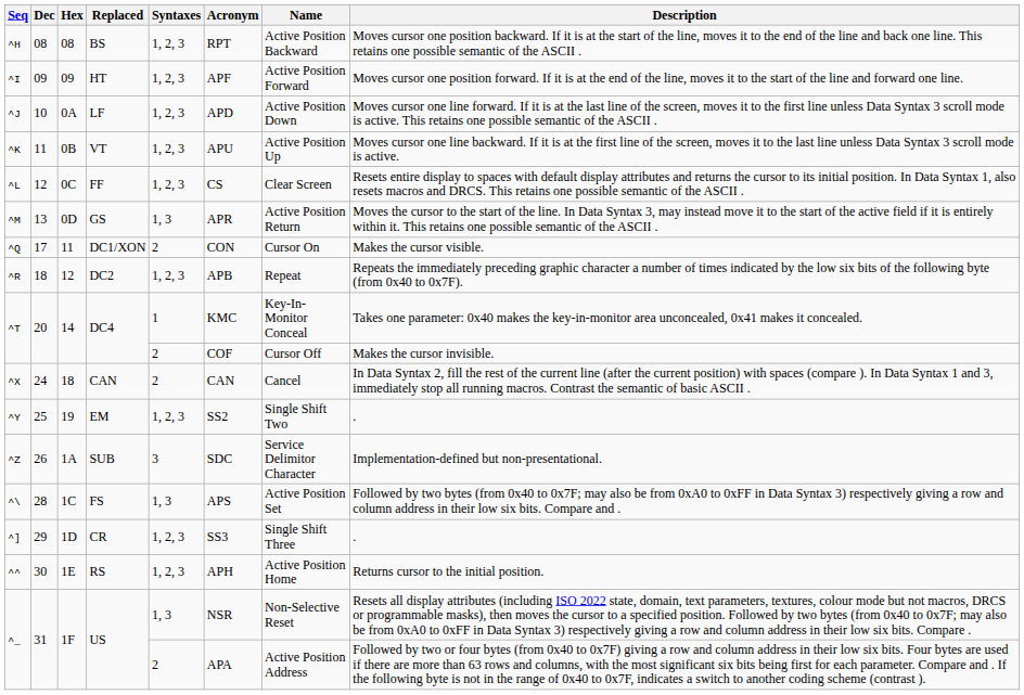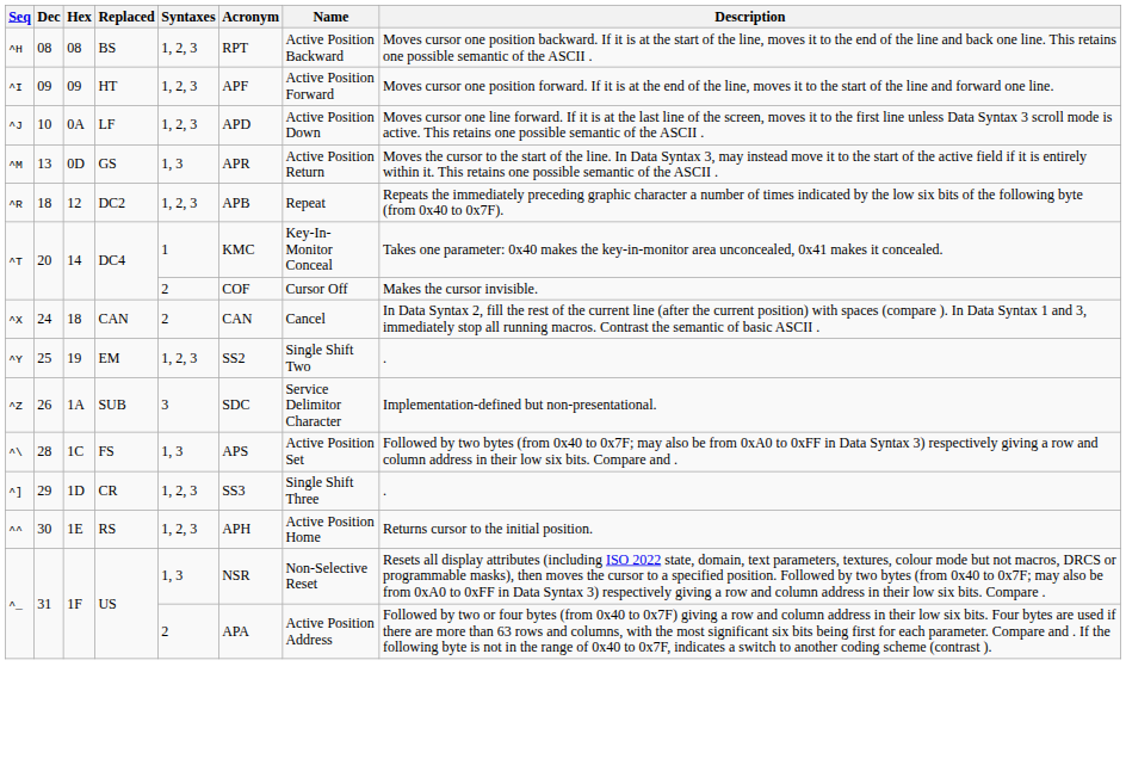 <table class="wikitable">
 <tr>
 <th><a href='#'>Seq</a></th>
 <th title="Decimal">Dec</th>
 <th title="Hexadecimal">Hex</th>
 <th title="ASCII control code replaced">Replaced</th>
 <th title="In data syntaxes">Syntaxes</th>
 <th title="Acronym">Acronym</th>
 <th title="Character name">Name</th>
 <th>Description</th>
 </tr>
 <tr id="APB">
 <td><code>^H</code></td>
 <td>08</td>
 <td>08</td>
 <td>BS</td>
 <td>1, 2, 3</td>
 <td>RPT</td>
 <td>Active Position Backward</td>
 <td>Moves cursor one position backward. If it is at the start of the line, moves it to the end of the line and back one line. This retains one possible semantic of the ASCII .</td>
 </tr>
 <tr id="APF">
 <td><code>^I</code></td>
 <td>09</td>
 <td>09</td>
 <td>HT</td>
 <td>1, 2, 3</td>
 <td>APF</td>
 <td>Active Position Forward</td>
 <td>Moves cursor one position forward. If it is at the end of the line, moves it to the start of the line and forward one line.</td>
 </tr>
 <tr id="APD">
 <td><code>^J</code></td>
 <td>10</td>
 <td>0A</td>
 <td>LF</td>
 <td>1, 2, 3</td>
 <td>APD</td>
 <td>Active Position Down</td>
 <td>Moves cursor one line forward. If it is at the last line of the screen, moves it to the first line unless Data Syntax 3 scroll mode is active. This retains one possible semantic of the ASCII .</td>
 </tr>
-<tr id="APU">
-<td><code>^K</code></td>
-<td>11</td>
-<td>0B</td>
-<td>VT</td>
-<td>1, 2, 3</td>
-<td>APU</td>
-<td>Active Position Up</td>
-<td>Moves cursor one line backward. If it is at the first line of the screen, moves it to the last line unless Data Syntax 3 scroll mode is active.</td>
-</tr>
-<tr id="CS">
-<td><code>^L</code></td>
-<td>12</td>
-<td>0C</td>
-<td>FF</td>
-<td>1, 2, 3</td>
-<td>CS</td>
-<td>Clear Screen</td>
-<td>Resets entire display to spaces with default display attributes and returns the cursor to its initial position. In Data Syntax 1, also resets macros and DRCS. This retains one possible semantic of the ASCII .</td>
-</tr>
 <tr id="APR">
 <td><code>^M</code></td>
 <td>13</td>
 <td>0D</td>
 <td>GS</td>
 <td>1, 3</td>
 <td>APR</td>
 <td>Active Position Return</td>
 <td>Moves the cursor to the start of the line. In Data Syntax 3, may instead move it to the start of the active field if it is entirely within it. This retains one possible semantic of the ASCII .</td>
-</tr>
-<tr id="DS2CON">
-<td><code>^Q</code></td>
-<td>17</td>
-<td>11</td>
-<td>DC1/XON</td>
-<td>2</td>
-<td>CON</td>
-<td>Cursor On</td>
-<td>Makes the cursor visible.</td>
 </tr>
 <tr id="RPT">
 <td><code>^R</code></td>
 <td>18</td>
 <td>12</td>
 <td>DC2</td>
 <td>1, 2, 3</td>
 <td>APB</td>
 <td>Repeat</td>
 <td>Repeats the immediately preceding graphic character a number of times indicated by the low six bits of the following byte (from 0x40 to 0x7F).</td>
 </tr>
 <tr id="KMC">
 <td rowspan="2"><code>^T</code></td>
 <td rowspan="2">20</td>
 <td rowspan="2">14</td>
 <td rowspan="2">DC4</td>
 <td>1</td>
 <td>KMC</td>
 <td>Key-In-Monitor Conceal</td>
 <td>Takes one parameter: 0x40 makes the key-in-monitor area unconcealed, 0x41 makes it concealed.</td>
 </tr>
 <tr id="DS2COF">
 <td>2</td>
 <td>COF</td>
 <td>Cursor Off</td>
 <td>Makes the cursor invisible.</td>
 </tr>
 <tr id="CAN">
 <td><code>^X</code></td>
 <td>24</td>
 <td>18</td>
 <td>CAN</td>
 <td>2</td>
 <td>CAN</td>
 <td>Cancel</td>
 <td>In Data Syntax 2, fill the rest of the current line (after the current position) with spaces (compare ). In Data Syntax 1 and 3, immediately stop all running macros. Contrast the semantic of basic ASCII .</td>
 </tr>
 <tr id="SS2">
 <td><code>^Y</code></td>
 <td>25</td>
 <td>19</td>
 <td>EM</td>
 <td>1, 2, 3</td>
 <td>SS2</td>
 <td>Single Shift Two</td>
 <td>.</td>
 </tr>
 <tr id="SDC">
 <td><code>^Z</code></td>
 <td>26</td>
 <td>1A</td>
 <td>SUB</td>
 <td>3</td>
 <td>SDC</td>
 <td>Service Delimitor Character</td>
 <td>Implementation-defined but non-presentational.</td>
 </tr>
 <tr id="APS">
 <td><code>^\</code></td>
 <td>28</td>
 <td>1C</td>
 <td>FS</td>
 <td>1, 3</td>
 <td>APS</td>
 <td>Active Position Set</td>
 <td>Followed by two bytes (from 0x40 to 0x7F; may also be from 0xA0 to 0xFF in Data Syntax 3) respectively giving a row and column address in their low six bits. Compare  and .</td>
 </tr>
 <tr id="SS3">
 <td><code>^]</code></td>
 <td>29</td>
 <td>1D</td>
 <td>CR</td>
 <td>1, 2, 3</td>
 <td>SS3</td>
 <td>Single Shift Three</td>
 <td>.</td>
 </tr>
 <tr id="APH">
 <td><code>^^</code></td>
 <td>30</td>
 <td>1E</td>
 <td>RS</td>
 <td>1, 2, 3</td>
 <td>APH</td>
 <td>Active Position Home</td>
 <td>Returns cursor to the initial position.</td>
 </tr>
 <tr id="NSR">
 <td rowspan="2"><code>^_</code></td>
 <td rowspan="2">31</td>
 <td rowspan="2">1F</td>
 <td rowspan="2">US</td>
 <td>1, 3</td>
 <td>NSR</td>
 <td>Non-Selective Reset</td>
 <td>Resets all display attributes (including <a href='#'>ISO 2022</a> state, domain, text parameters, textures, colour mode but not macros, DRCS or programmable masks), then moves the cursor to a specified position. Followed by two bytes (from 0x40 to 0x7F; may also be from 0xA0 to 0xFF in Data Syntax 3) respectively giving a row and column address in their low six bits. Compare .</td>
 </tr>
 <tr id="APA">
 <td>2</td>
 <td>APA</td>
 <td>Active Position Address</td>
 <td>Followed by two or four bytes (from 0x40 to 0x7F) giving a row and column address in their low six bits. Four bytes are used if there are more than 63 rows and columns, with the most significant six bits being first for each parameter. Compare  and . If the following byte is not in the range of 0x40 to 0x7F, indicates a switch to another coding scheme (contrast ).</td>
 </tr>
 </table>
